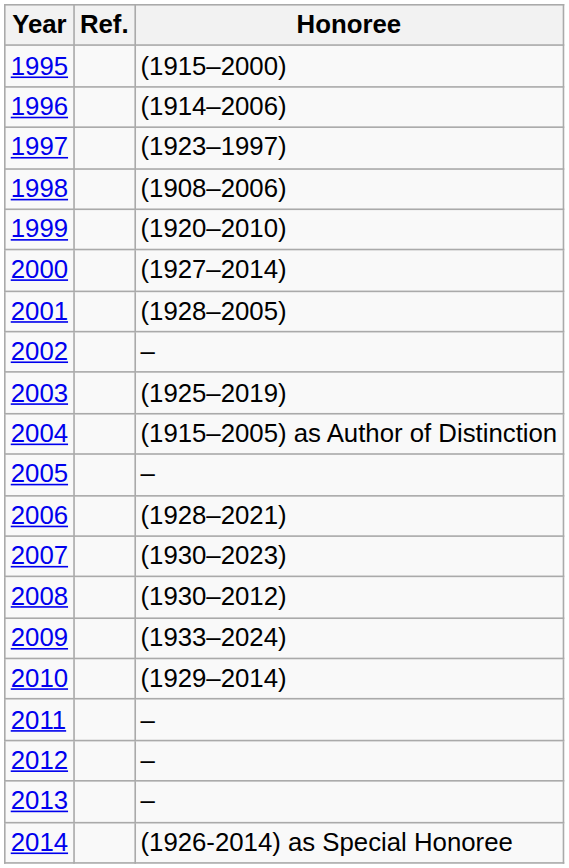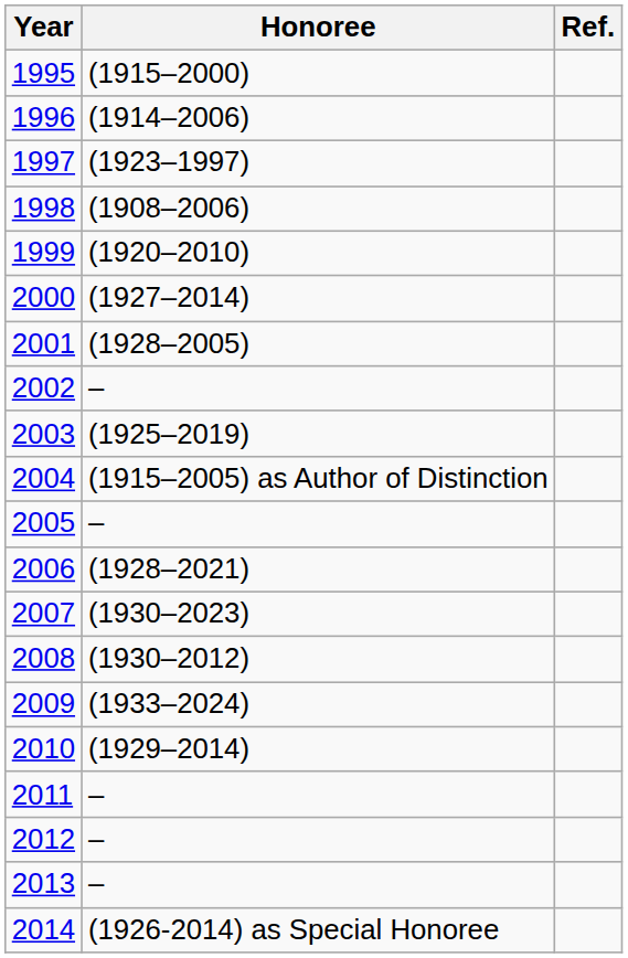 <table class="wikitable sortable mw-collapsible">
 <tr>
 <th>Year</th>
+<th>Honoree</th>
 <th>Ref.</th>
-<th>Honoree</th>
 </tr>
 <tr>
 <td><a href='#'>1995</a></td>
+<td> (1915–2000)</td>
 <td></td>
-<td> (1915–2000)</td>
 </tr>
 <tr>
 <td><a href='#'>1996</a></td>
+<td> (1914–2006)</td>
 <td></td>
-<td> (1914–2006)</td>
 </tr>
 <tr>
 <td><a href='#'>1997</a></td>
+<td> (1923–1997)</td>
 <td></td>
-<td> (1923–1997)</td>
 </tr>
 <tr>
 <td><a href='#'>1998</a></td>
+<td> (1908–2006)</td>
 <td></td>
-<td> (1908–2006)</td>
 </tr>
 <tr>
 <td><a href='#'>1999</a></td>
+<td> (1920–2010)</td>
 <td></td>
-<td> (1920–2010)</td>
 </tr>
 <tr>
 <td><a href='#'>2000</a></td>
+<td> (1927–2014)</td>
 <td></td>
-<td> (1927–2014)</td>
 </tr>
 <tr>
 <td><a href='#'>2001</a></td>
+<td> (1928–2005)</td>
 <td></td>
-<td> (1928–2005)</td>
 </tr>
 <tr>
 <td><a href='#'>2002</a></td>
+<td>–</td>
 <td></td>
-<td>–</td>
 </tr>
 <tr>
 <td><a href='#'>2003</a></td>
+<td> (1925–2019)</td>
 <td></td>
-<td> (1925–2019)</td>
 </tr>
 <tr>
 <td><a href='#'>2004</a></td>
+<td> (1915–2005) as Author of Distinction</td>
 <td></td>
-<td> (1915–2005) as Author of Distinction</td>
 </tr>
 <tr>
 <td><a href='#'>2005</a></td>
+<td>–</td>
 <td></td>
-<td>–</td>
 </tr>
 <tr>
 <td><a href='#'>2006</a></td>
+<td> (1928–2021)</td>
 <td></td>
-<td> (1928–2021)</td>
 </tr>
 <tr>
 <td><a href='#'>2007</a></td>
+<td> (1930–2023)</td>
 <td></td>
-<td> (1930–2023)</td>
 </tr>
 <tr>
 <td><a href='#'>2008</a></td>
+<td> (1930–2012)</td>
 <td></td>
-<td> (1930–2012)</td>
 </tr>
 <tr>
 <td><a href='#'>2009</a></td>
+<td> (1933–2024)</td>
 <td></td>
-<td> (1933–2024)</td>
 </tr>
 <tr>
 <td><a href='#'>2010</a></td>
+<td> (1929–2014)</td>
 <td></td>
-<td> (1929–2014)</td>
 </tr>
 <tr>
 <td><a href='#'>2011</a></td>
+<td>–</td>
 <td></td>
-<td>–</td>
 </tr>
 <tr>
 <td><a href='#'>2012</a></td>
+<td>–</td>
 <td></td>
-<td>–</td>
 </tr>
 <tr>
 <td><a href='#'>2013</a></td>
+<td>–</td>
 <td></td>
-<td>–</td>
 </tr>
 <tr>
 <td><a href='#'>2014</a></td>
+<td> (1926-2014) as Special Honoree</td>
 <td></td>
-<td> (1926-2014) as Special Honoree</td>
 </tr>
 </table>
